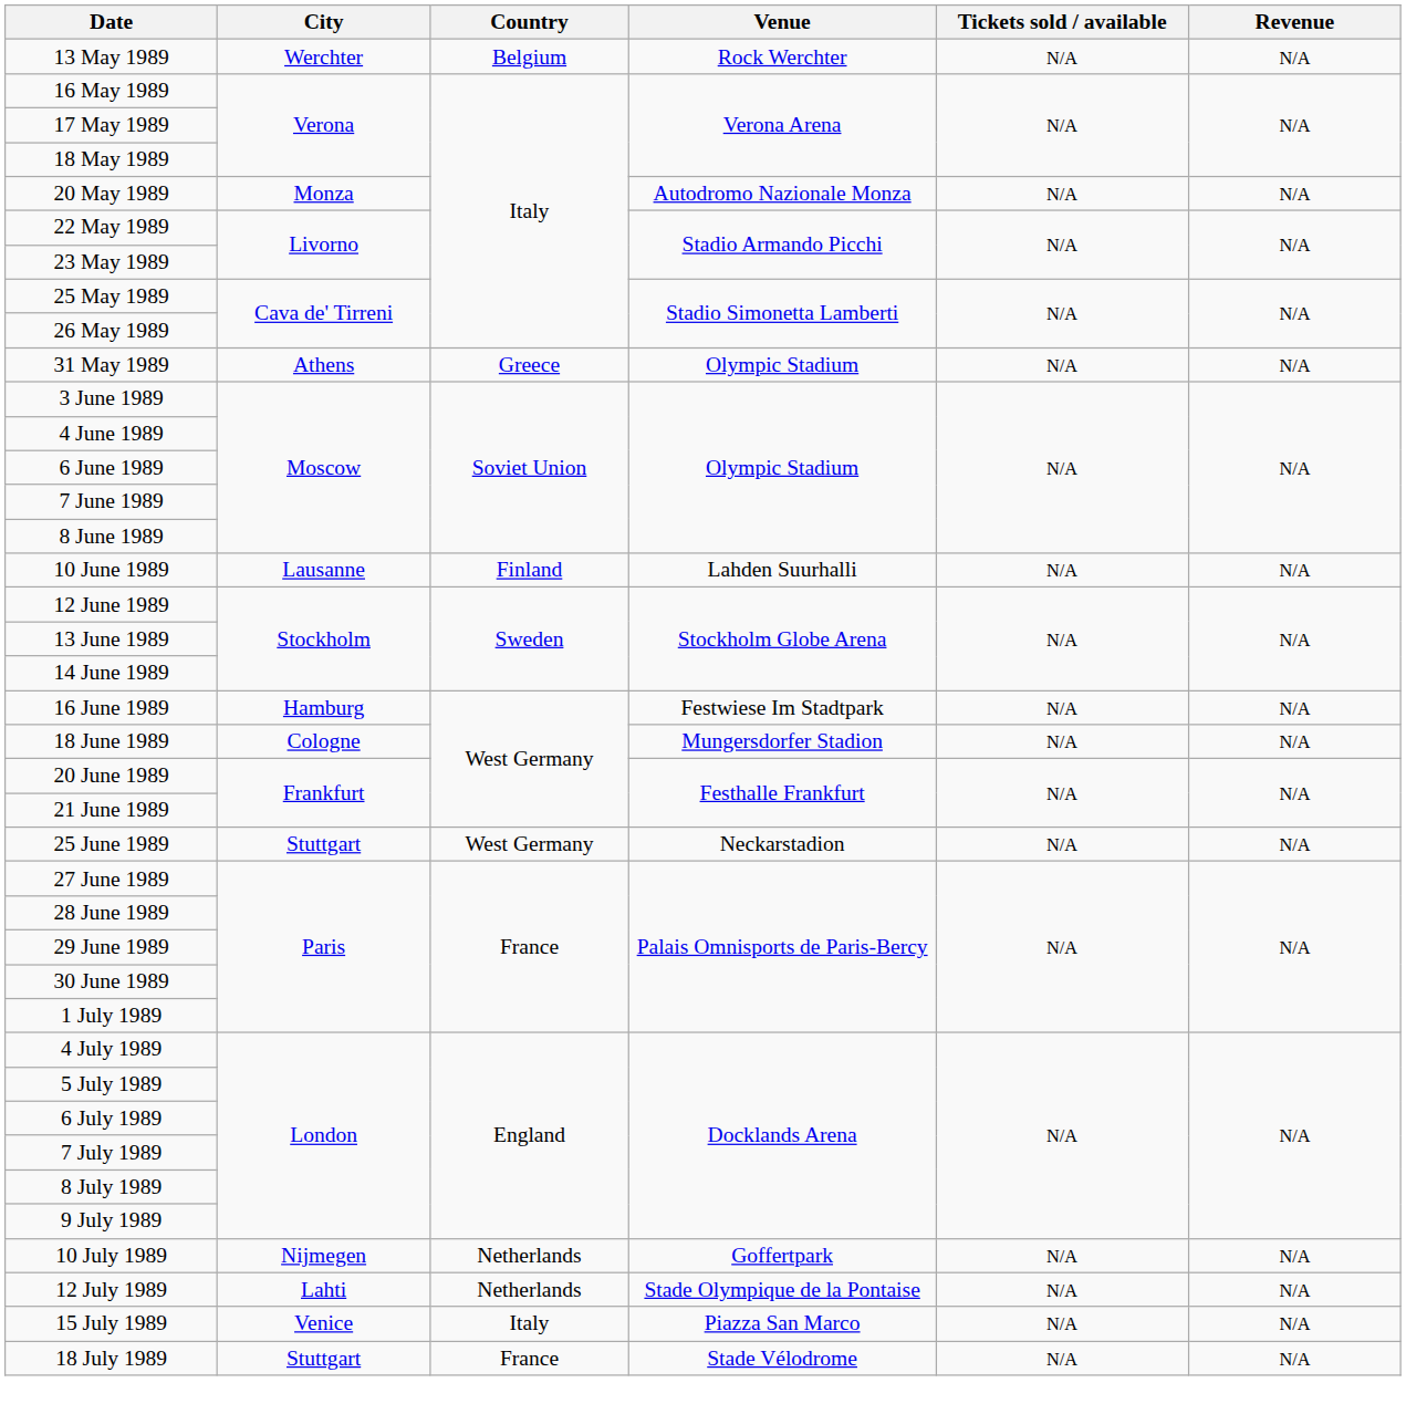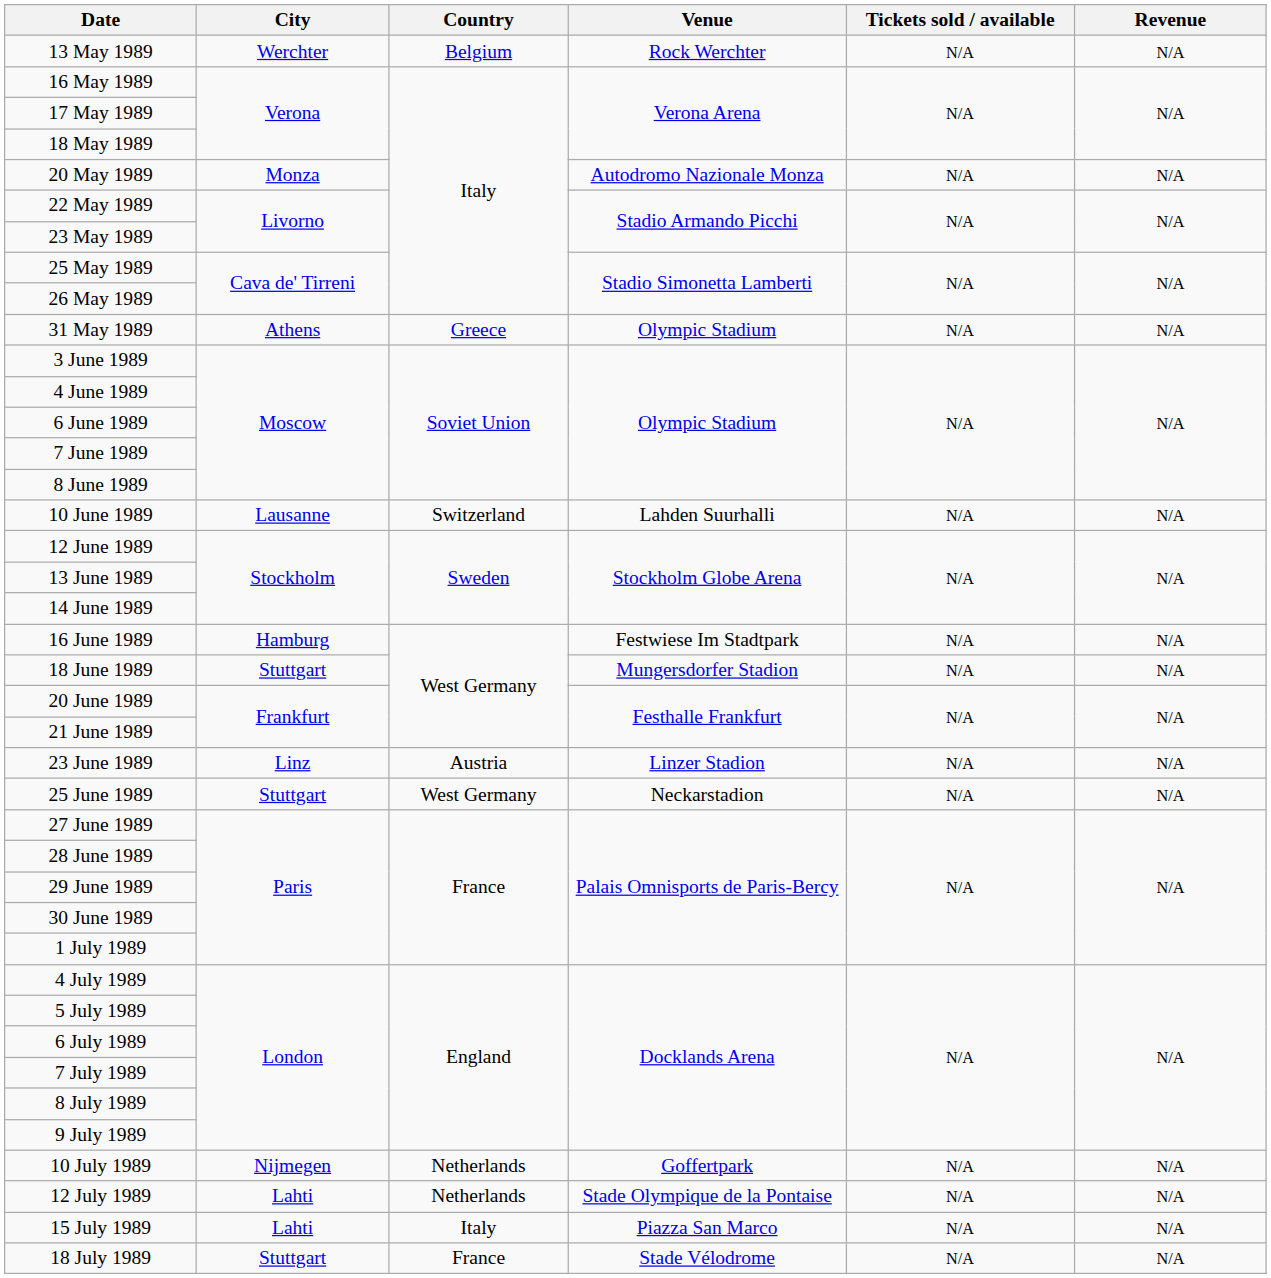 <table class="wikitable sortable" style="text-align:center;">
 <tr>
 <th style="width:150px;">Date</th>
 <th style="width:150px;">City</th>
 <th style="width:140px;">Country</th>
 <th style="width:220px;">Venue</th>
 <th style="width:180px;">Tickets sold / available</th>
 <th style="width:150px;">Revenue</th>
 </tr>
 <tr>
 <td>13 May 1989</td>
 <td><a href='#'>Werchter</a></td>
 <td><a href='#'>Belgium</a></td>
 <td><a href='#'>Rock Werchter</a></td>
 <td rowspan="1"><small>N/A</small></td>
 <td rowspan="1"><small>N/A</small></td>
 </tr>
 <tr>
 <td>16 May 1989</td>
 <td rowspan="3"><a href='#'>Verona</a></td>
 <td rowspan="8">Italy</td>
 <td rowspan="3"><a href='#'>Verona Arena</a></td>
 <td rowspan="3"><small>N/A</small></td>
 <td rowspan="3"><small>N/A</small></td>
 </tr>
 <tr>
 <td>17 May 1989</td>
 </tr>
 <tr>
 <td>18 May 1989</td>
 </tr>
 <tr>
 <td>20 May 1989</td>
 <td><a href='#'>Monza</a></td>
 <td><a href='#'>Autodromo Nazionale Monza</a></td>
 <td rowspan="1"><small>N/A</small></td>
 <td rowspan="1"><small>N/A</small></td>
 </tr>
 <tr>
 <td>22 May 1989</td>
 <td rowspan="2"><a href='#'>Livorno</a></td>
 <td rowspan="2"><a href='#'>Stadio Armando Picchi</a></td>
 <td rowspan="2"><small>N/A</small></td>
 <td rowspan="2"><small>N/A</small></td>
 </tr>
 <tr>
 <td>23 May 1989</td>
 </tr>
 <tr>
 <td>25 May 1989</td>
 <td rowspan="2"><a href='#'>Cava de' Tirreni</a></td>
 <td rowspan="2"><a href='#'>Stadio Simonetta Lamberti</a></td>
 <td rowspan="2"><small>N/A</small></td>
 <td rowspan="2"><small>N/A</small></td>
 </tr>
 <tr>
 <td>26 May 1989</td>
 </tr>
 <tr>
 <td>31 May 1989</td>
 <td><a href='#'>Athens</a></td>
 <td><a href='#'>Greece</a></td>
 <td><a href='#'>Olympic Stadium</a></td>
 <td rowspan="1"><small>N/A</small></td>
 <td rowspan="1"><small>N/A</small></td>
 </tr>
 <tr>
 <td>3 June 1989</td>
 <td rowspan="5"><a href='#'>Moscow</a></td>
 <td rowspan="5"><a href='#'>Soviet Union</a></td>
 <td rowspan="5"><a href='#'>Olympic Stadium</a></td>
 <td rowspan="5"><small>N/A</small></td>
 <td rowspan="5"><small>N/A</small></td>
 </tr>
 <tr>
 <td>4 June 1989</td>
 </tr>
 <tr>
 <td>6 June 1989</td>
 </tr>
 <tr>
 <td>7 June 1989</td>
 </tr>
 <tr>
 <td>8 June 1989</td>
 </tr>
 <tr>
 <td>10 June 1989</td>
 <td><a href='#'>Lausanne</a></td>
-<td><a href='#'>Finland</a></td>
+<td>Switzerland</td>
 <td>Lahden Suurhalli</td>
 <td rowspan="1"><small>N/A</small></td>
 <td rowspan="1"><small>N/A</small></td>
 </tr>
 <tr>
 <td>12 June 1989</td>
 <td rowspan="3"><a href='#'>Stockholm</a></td>
 <td rowspan="3"><a href='#'>Sweden</a></td>
 <td rowspan="3"><a href='#'>Stockholm Globe Arena</a></td>
 <td rowspan="3"><small>N/A</small></td>
 <td rowspan="3"><small>N/A</small></td>
 </tr>
 <tr>
 <td>13 June 1989</td>
 </tr>
 <tr>
 <td>14 June 1989</td>
 </tr>
 <tr>
 <td>16 June 1989</td>
 <td><a href='#'>Hamburg</a></td>
 <td rowspan="4">West Germany</td>
 <td>Festwiese Im Stadtpark</td>
 <td rowspan="1"><small>N/A</small></td>
 <td rowspan="1"><small>N/A</small></td>
 </tr>
 <tr>
 <td>18 June 1989</td>
-<td><a href='#'>Cologne</a></td>
+<td><a href='#'>Stuttgart</a></td>
 <td><a href='#'>Mungersdorfer Stadion</a></td>
 <td rowspan="1"><small>N/A</small></td>
 <td rowspan="1"><small>N/A</small></td>
 </tr>
 <tr>
 <td>20 June 1989</td>
 <td rowspan="2"><a href='#'>Frankfurt</a></td>
 <td rowspan="2"><a href='#'>Festhalle Frankfurt</a></td>
 <td rowspan="2"><small>N/A</small></td>
 <td rowspan="2"><small>N/A</small></td>
 </tr>
 <tr>
 <td>21 June 1989</td>
+</tr>
+<tr>
+<td>23 June 1989</td>
+<td><a href='#'>Linz</a></td>
+<td>Austria</td>
+<td><a href='#'>Linzer Stadion</a></td>
+<td rowspan="1"><small>N/A</small></td>
+<td rowspan="1"><small>N/A</small></td>
 </tr>
 <tr>
 <td>25 June 1989</td>
 <td><a href='#'>Stuttgart</a></td>
 <td>West Germany</td>
 <td>Neckarstadion</td>
 <td rowspan="1"><small>N/A</small></td>
 <td rowspan="1"><small>N/A</small></td>
 </tr>
 <tr>
 <td>27 June 1989</td>
 <td rowspan="5"><a href='#'>Paris</a></td>
 <td rowspan="5">France</td>
 <td rowspan="5"><a href='#'>Palais Omnisports de Paris-Bercy</a></td>
 <td rowspan="5"><small>N/A</small></td>
 <td rowspan="5"><small>N/A</small></td>
 </tr>
 <tr>
 <td>28 June 1989</td>
 </tr>
 <tr>
 <td>29 June 1989</td>
 </tr>
 <tr>
 <td>30 June 1989</td>
 </tr>
 <tr>
 <td>1 July 1989</td>
 </tr>
 <tr>
 <td>4 July 1989</td>
 <td rowspan="6"><a href='#'>London</a></td>
 <td rowspan="6">England</td>
 <td rowspan="6"><a href='#'>Docklands Arena</a></td>
 <td rowspan="6"><small>N/A</small></td>
 <td rowspan="6"><small>N/A</small></td>
 </tr>
 <tr>
 <td>5 July 1989</td>
 </tr>
 <tr>
 <td>6 July 1989</td>
 </tr>
 <tr>
 <td>7 July 1989</td>
 </tr>
 <tr>
 <td>8 July 1989</td>
 </tr>
 <tr>
 <td>9 July 1989</td>
 </tr>
 <tr>
 <td>10 July 1989</td>
 <td><a href='#'>Nijmegen</a></td>
 <td>Netherlands</td>
 <td><a href='#'>Goffertpark</a></td>
 <td rowspan="1"><small>N/A</small></td>
 <td rowspan="1"><small>N/A</small></td>
 </tr>
 <tr>
 <td>12 July 1989</td>
 <td><a href='#'>Lahti</a></td>
 <td>Netherlands</td>
 <td><a href='#'>Stade Olympique de la Pontaise</a></td>
 <td rowspan="1"><small>N/A</small></td>
 <td rowspan="1"><small>N/A</small></td>
 </tr>
 <tr>
 <td>15 July 1989</td>
-<td><a href='#'>Venice</a></td>
+<td><a href='#'>Lahti</a></td>
 <td>Italy</td>
 <td><a href='#'>Piazza San Marco</a></td>
 <td rowspan="1"><small>N/A</small></td>
 <td rowspan="1"><small>N/A</small></td>
 </tr>
 <tr>
 <td>18 July 1989</td>
 <td><a href='#'>Stuttgart</a></td>
 <td>France</td>
 <td><a href='#'>Stade Vélodrome</a></td>
 <td rowspan="1"><small>N/A</small></td>
 <td rowspan="1"><small>N/A</small></td>
 </tr>
 </table>
